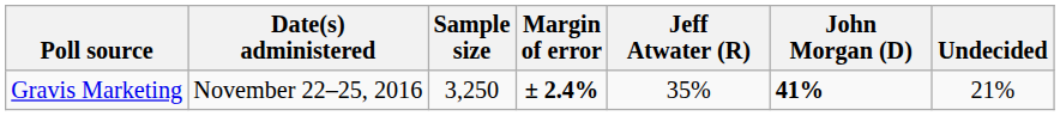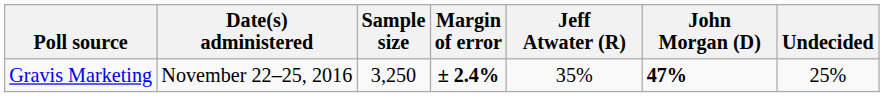 <table class="wikitable">
 <tr valign=bottom>
 <th>Poll source</th>
 <th>Date(s)<br>administered</th>
 <th>Sample<br>size</th>
 <th>Margin<br>of error</th>
 <th style="width:100px;">Jeff<br>Atwater (R)</th>
 <th style="width:100px;">John<br>Morgan (D)</th>
 <th>Undecided</th>
 </tr>
 <tr>
 <td><a href='#'>Gravis Marketing</a></td>
 <td align=center>November 22–25, 2016</td>
 <td align=center>3,250</td>
 <td align=center><strong>± 2.4%</strong></td>
 <td align=center>35%</td>
-<td><strong>41%</strong></td>
-<td align=center>21%</td>
+<td><strong>47%</strong></td>
+<td align=center>25%</td>
 </tr>
 </table>
